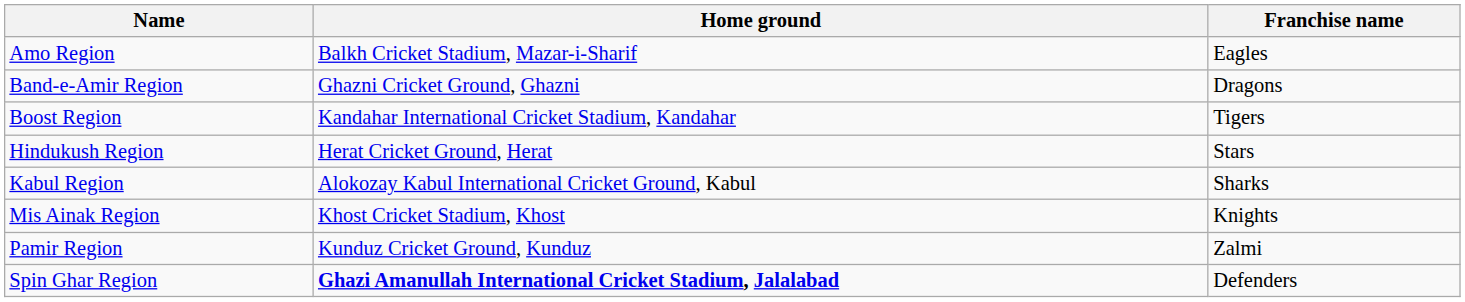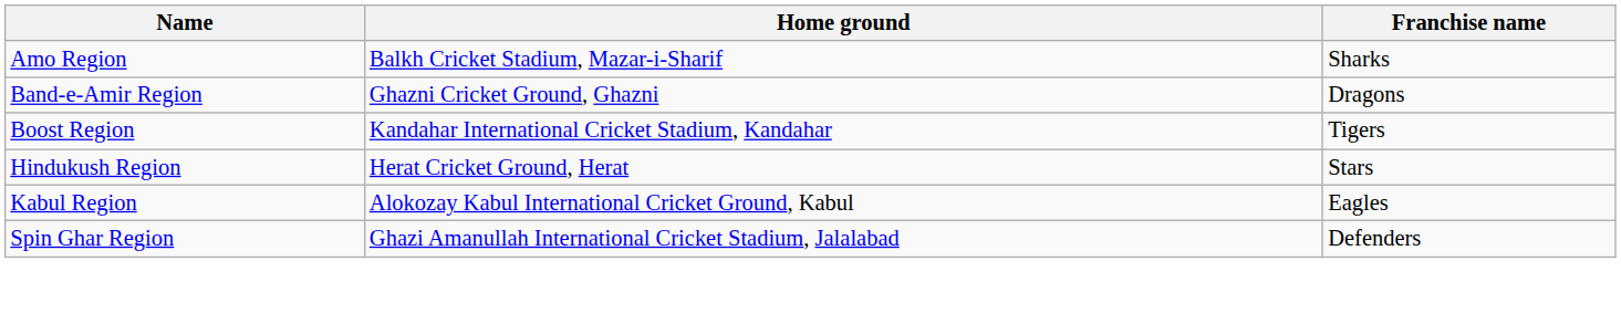 <table class="wikitable" style="width:90%;">
 <tr>
 <th>Name</th>
 <th>Home ground</th>
 <th>Franchise name</th>
 </tr>
 <tr>
 <td><a href='#'>Amo Region</a></td>
 <td><a href='#'>Balkh Cricket Stadium</a>, <a href='#'>Mazar-i-Sharif</a></td>
-<td>Eagles</td>
+<td>Sharks</td>
 </tr>
 <tr>
 <td><a href='#'>Band-e-Amir Region</a></td>
 <td><a href='#'>Ghazni Cricket Ground</a>, <a href='#'>Ghazni</a></td>
 <td>Dragons</td>
 </tr>
 <tr>
 <td><a href='#'>Boost Region</a></td>
 <td><a href='#'>Kandahar International Cricket Stadium</a>, <a href='#'>Kandahar</a></td>
 <td>Tigers</td>
 </tr>
 <tr>
 <td><a href='#'>Hindukush Region</a></td>
 <td><a href='#'>Herat Cricket Ground</a>, <a href='#'>Herat</a></td>
 <td>Stars</td>
 </tr>
 <tr>
 <td><a href='#'>Kabul Region</a></td>
 <td><a href='#'>Alokozay Kabul International Cricket Ground</a>, Kabul</td>
-<td>Sharks</td>
-</tr>
-<tr>
-<td><a href='#'>Mis Ainak Region</a></td>
-<td><a href='#'>Khost Cricket Stadium</a>, <a href='#'>Khost</a></td>
-<td>Knights</td>
-</tr>
-<tr>
-<td><a href='#'>Pamir Region</a></td>
-<td><a href='#'>Kunduz Cricket Ground</a>, <a href='#'>Kunduz</a></td>
-<td>Zalmi</td>
+<td>Eagles</td>
 </tr>
 <tr>
 <td><a href='#'>Spin Ghar Region</a></td>
-<td><strong><a href='#'>Ghazi Amanullah International Cricket Stadium</a>, <a href='#'>Jalalabad</a></strong></td>
+<td><a href='#'>Ghazi Amanullah International Cricket Stadium</a>, <a href='#'>Jalalabad</a></td>
 <td>Defenders</td>
 </tr>
 </table>
